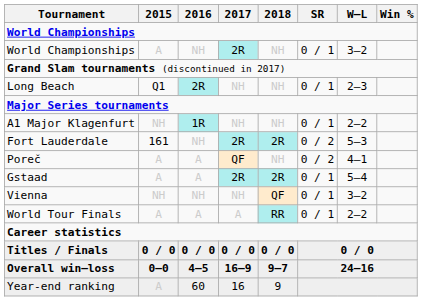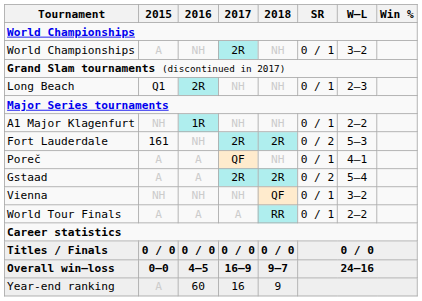 <table class=wikitable style=text-align:center>
 <tr>
 <th width=150>Tournament</th>
 <th width=40>2015</th>
 <th width=40>2016</th>
 <th width=40>2017</th>
 <th width=40>2018</th>
 <th width=40>SR</th>
 <th width=40>W–L</th>
 <th width=40>Win %</th>
 </tr>
 <tr>
 <td colspan="14" align="left"><strong><a href='#'>World Championships</a></strong></td>
 </tr>
 <tr>
 <td align=left>World Championships</td>
 <td align="center" style="color:#cccccc;">A</td>
 <td align="center" style="color:#cccccc;">NH</td>
 <td bgcolor=afeeee>2R</td>
 <td align="center" style="color:#cccccc;">NH</td>
 <td>0 / 1</td>
 <td>3–2</td>
 <td></td>
 </tr>
 <tr>
 <td colspan="14" align="left"><strong>Grand Slam tournaments</strong> <small>(discontinued in 2017)</small></td>
 </tr>
 <tr>
 <td align=left>Long Beach</td>
 <td>Q1</td>
 <td bgcolor=afeeee>2R</td>
 <td align="center" style="color:#cccccc;">NH</td>
 <td align="center" style="color:#cccccc;">NH</td>
 <td>0 / 1</td>
 <td>2–3</td>
 <td></td>
 </tr>
 <tr>
 <td colspan="14" align="left"><strong><a href='#'>Major Series tournaments</a></strong></td>
 </tr>
 <tr>
 <td align=left>A1 Major Klagenfurt</td>
 <td align="center" style="color:#cccccc;">NH</td>
 <td bgcolor=afeeee>1R</td>
 <td align="center" style="color:#cccccc;">NH</td>
 <td align="center" style="color:#cccccc;">NH</td>
 <td>0 / 1</td>
 <td>2–2</td>
 <td></td>
 </tr>
 <tr>
 <td align=left>Fort Lauderdale</td>
 <td>161</td>
 <td align="center" style="color:#cccccc;">NH</td>
 <td bgcolor=afeeee>2R</td>
 <td bgcolor=afeeee>2R</td>
 <td>0 / 2</td>
 <td>5–3</td>
 <td></td>
 </tr>
 <tr>
 <td align=left>Poreč</td>
 <td align="center" style="color:#cccccc;">A</td>
 <td align="center" style="color:#cccccc;">A</td>
 <td bgcolor=#ffebcd>QF</td>
 <td align="center" style="color:#cccccc;">NH</td>
-<td>0 / 2</td>
+<td>0 / 1</td>
 <td>4–1</td>
 <td></td>
 </tr>
 <tr>
 <td align=left>Gstaad</td>
 <td align="center" style="color:#cccccc;">A</td>
 <td align="center" style="color:#cccccc;">A</td>
 <td bgcolor=afeeee>2R</td>
 <td bgcolor=afeeee>2R</td>
-<td>0 / 1</td>
+<td>0 / 2</td>
 <td>5–4</td>
 <td></td>
 </tr>
 <tr>
 <td align=left>Vienna</td>
 <td align="center" style="color:#cccccc;">NH</td>
 <td align="center" style="color:#cccccc;">NH</td>
 <td align="center" style="color:#cccccc;">NH</td>
 <td bgcolor=#ffebcd>QF</td>
 <td>0 / 1</td>
 <td>3–2</td>
 <td></td>
 </tr>
 <tr>
 <td align=left>World Tour Finals</td>
 <td align="center" style="color:#cccccc;">A</td>
 <td align="center" style="color:#cccccc;">A</td>
 <td align="center" style="color:#cccccc;">A</td>
 <td bgcolor=afeeee>RR</td>
 <td>0 / 1</td>
 <td>2–2</td>
 <td></td>
 </tr>
 <tr>
 <td colspan="9" style="text-align:left;"><strong>Career statistics</strong></td>
 </tr>
 <tr style="font-weight:bold; background:#efefef;">
 <td style=text-align:left>Titles / Finals</td>
 <td>0 / 0</td>
 <td>0 / 0</td>
 <td>0 / 0</td>
 <td>0 / 0</td>
 <td colspan=3>0 / 0</td>
 </tr>
 <tr style="font-weight:bold; background:#efefef;">
 <td style="text-align:left">Overall win–loss</td>
 <td>0–0</td>
 <td>4–5</td>
 <td>16–9</td>
 <td>9–7</td>
 <td colspan="3">24–16</td>
 </tr>
 <tr bgcolor="efefef">
 <td align="left">Year-end ranking</td>
 <td align="center" style="color:#cccccc;">A</td>
 <td>60</td>
 <td>16</td>
 <td>9</td>
 <td colspan="3"></td>
 </tr>
 </table>
